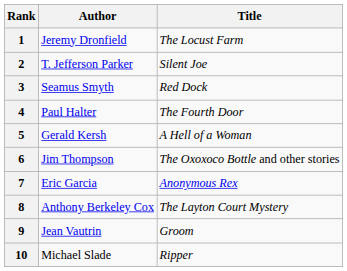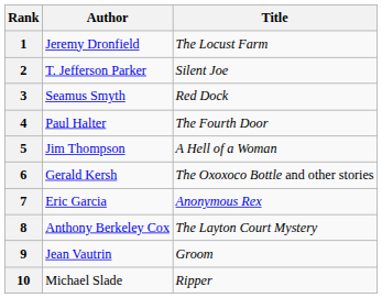 <table class="wikitable sortable" style="font-size:1.00em; line-height:1.5em;">
 <tr>
 <th>Rank</th>
 <th>Author</th>
 <th>Title</th>
 </tr>
 <tr>
 <th>1</th>
 <td><a href='#'>Jeremy Dronfield</a></td>
 <td><em>The Locust Farm</em></td>
 </tr>
 <tr>
 <th>2</th>
 <td><a href='#'>T. Jefferson Parker</a></td>
 <td><em>Silent Joe</em></td>
 </tr>
 <tr>
 <th>3</th>
 <td><a href='#'>Seamus Smyth</a></td>
 <td><em>Red Dock</em></td>
 </tr>
 <tr>
 <th>4</th>
 <td><a href='#'>Paul Halter</a></td>
 <td><em>The Fourth Door</em></td>
 </tr>
 <tr>
 <th>5</th>
-<td><a href='#'>Gerald Kersh</a></td>
+<td><a href='#'>Jim Thompson</a></td>
 <td><em>A Hell of a Woman</em></td>
 </tr>
 <tr>
 <th>6</th>
-<td><a href='#'>Jim Thompson</a></td>
+<td><a href='#'>Gerald Kersh</a></td>
 <td><em>The Oxoxoco Bottle</em> and other stories</td>
 </tr>
 <tr>
 <th>7</th>
 <td><a href='#'>Eric Garcia</a></td>
 <td><em><a href='#'>Anonymous Rex</a></em></td>
 </tr>
 <tr>
 <th>8</th>
 <td><a href='#'>Anthony Berkeley Cox</a></td>
 <td><em>The Layton Court Mystery</em></td>
 </tr>
 <tr>
 <th>9</th>
 <td><a href='#'>Jean Vautrin</a></td>
 <td><em>Groom</em></td>
 </tr>
 <tr>
 <th>10</th>
 <td>Michael Slade</td>
 <td><em>Ripper</em></td>
 </tr>
 </table>
